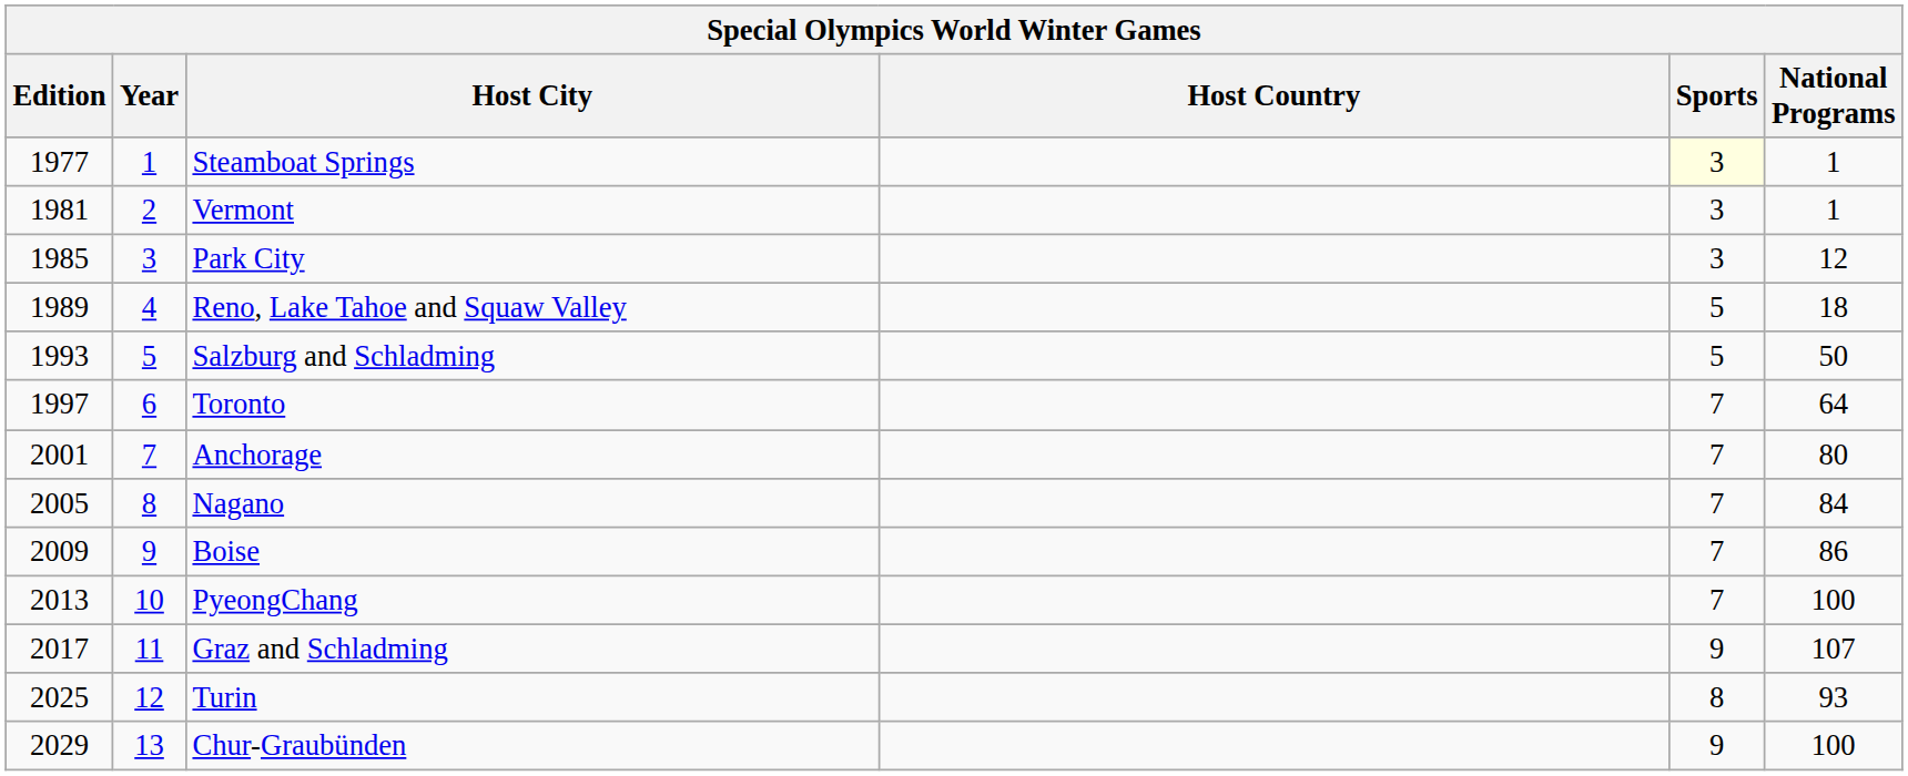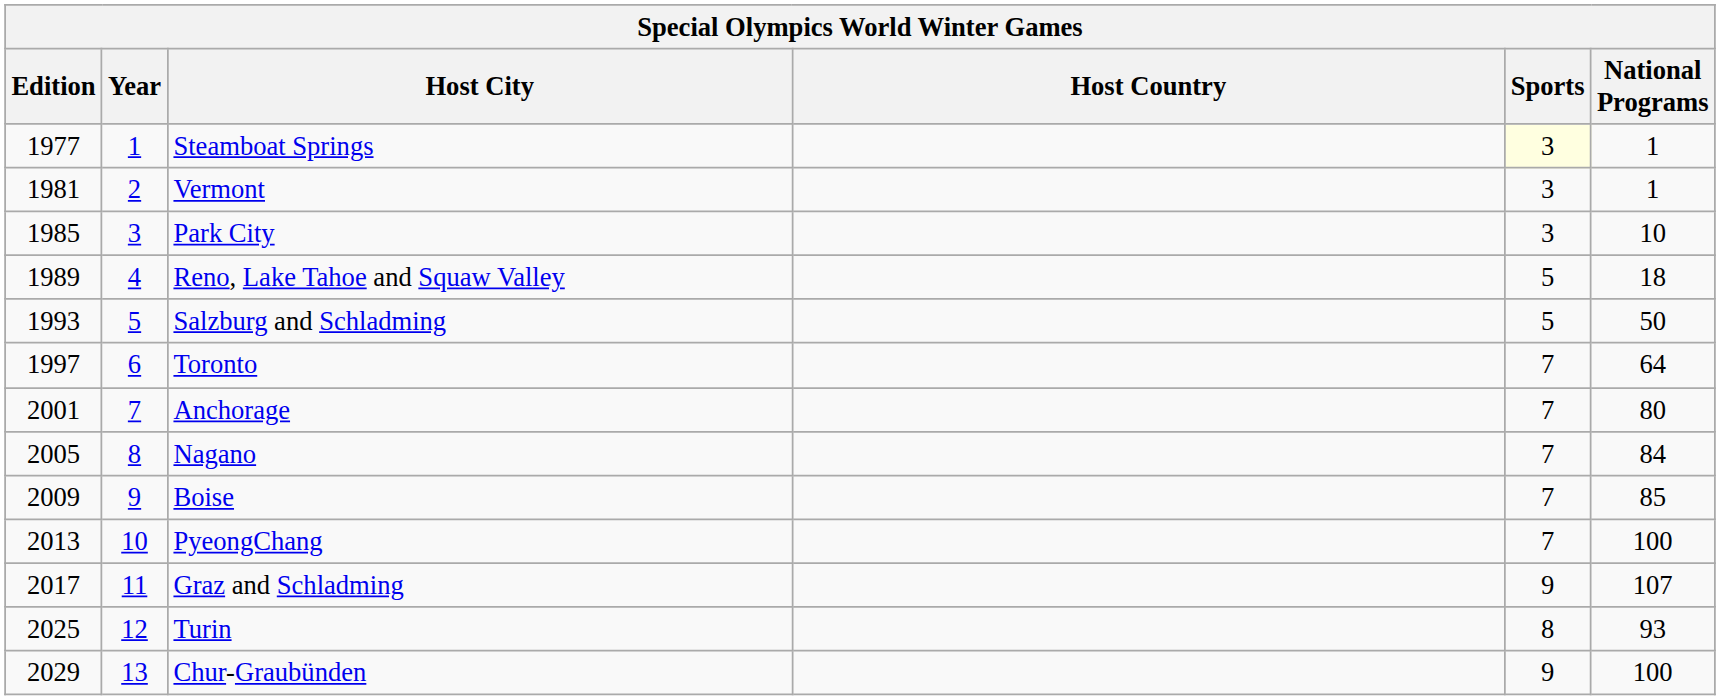 <table class="wikitable sortable" style="font-size: 95%; margin-left:auto; margin-right:auto;">
 <tr>
 <th colspan=7>Special Olympics World Winter Games</th>
 </tr>
 <tr align=center>
 <th width=20>Edition</th>
 <th width=20>Year</th>
 <th width=350>Host City</th>
 <th width=400>Host Country</th>
 <th width=20>Sports</th>
 <th width=20>National Programs</th>
 </tr>
 <tr>
 <td align=center>1977</td>
 <td align=center><a href='#'>1</a></td>
 <td align=left><a href='#'>Steamboat Springs</a></td>
 <td align=left></td>
 <td align=center style="background: lightyellow;">3</td>
 <td align=center>1</td>
 </tr>
 <tr>
 <td align=center>1981</td>
 <td align=center><a href='#'>2</a></td>
 <td align=left><a href='#'>Vermont</a></td>
 <td align=left></td>
 <td align=center>3</td>
 <td align=center>1</td>
 </tr>
 <tr>
 <td align=center>1985</td>
 <td align=center><a href='#'>3</a></td>
 <td align=left><a href='#'>Park City</a></td>
 <td align=left></td>
 <td align=center>3</td>
-<td align=center>12</td>
+<td align=center>10</td>
 </tr>
 <tr>
 <td align=center>1989</td>
 <td align=center><a href='#'>4</a></td>
 <td align=left><a href='#'>Reno</a>, <a href='#'>Lake Tahoe</a> and <a href='#'>Squaw Valley</a></td>
 <td align=left></td>
 <td align=center>5</td>
 <td align=center>18</td>
 </tr>
 <tr>
 <td align=center>1993</td>
 <td align=center><a href='#'>5</a></td>
 <td align=left><a href='#'>Salzburg</a> and <a href='#'>Schladming</a></td>
 <td align=left></td>
 <td align=center>5</td>
 <td align=center>50</td>
 </tr>
 <tr>
 <td align=center>1997</td>
 <td align=center><a href='#'>6</a></td>
 <td align=left><a href='#'>Toronto</a></td>
 <td align=left></td>
 <td align=center>7</td>
 <td align=center>64</td>
 </tr>
 <tr>
 <td align=center>2001</td>
 <td align=center><a href='#'>7</a></td>
 <td align=left><a href='#'>Anchorage</a></td>
 <td align=left></td>
 <td align=center>7</td>
 <td align=center>80</td>
 </tr>
 <tr>
 <td align=center>2005</td>
 <td align=center><a href='#'>8</a></td>
 <td align=left><a href='#'>Nagano</a></td>
 <td align=left></td>
 <td align=center>7</td>
 <td align=center>84</td>
 </tr>
 <tr>
 <td align=center>2009</td>
 <td align=center><a href='#'>9</a></td>
 <td align=left><a href='#'>Boise</a></td>
 <td align=left></td>
 <td align=center>7</td>
-<td align=center>86</td>
+<td align=center>85</td>
 </tr>
 <tr>
 <td align=center>2013</td>
 <td align=center><a href='#'>10</a></td>
 <td align=left><a href='#'>PyeongChang</a></td>
 <td align=left></td>
 <td align=center>7</td>
 <td align=center>100</td>
 </tr>
 <tr>
 <td align=center>2017</td>
 <td align=center><a href='#'>11</a></td>
 <td align=left><a href='#'>Graz</a> and <a href='#'>Schladming</a></td>
 <td align=left></td>
 <td align=center>9</td>
 <td align=center>107</td>
 </tr>
 <tr>
 <td align=center>2025</td>
 <td align=center><a href='#'>12</a></td>
 <td align=left><a href='#'>Turin</a></td>
 <td align=left></td>
 <td align=center>8</td>
 <td align=center>93</td>
 </tr>
 <tr>
 <td align=center>2029</td>
 <td align=center><a href='#'>13</a></td>
 <td align=left><a href='#'>Chur</a>-<a href='#'>Graubünden</a></td>
 <td align=left></td>
 <td align=center>9</td>
 <td align=center>100</td>
 </tr>
 </table>
